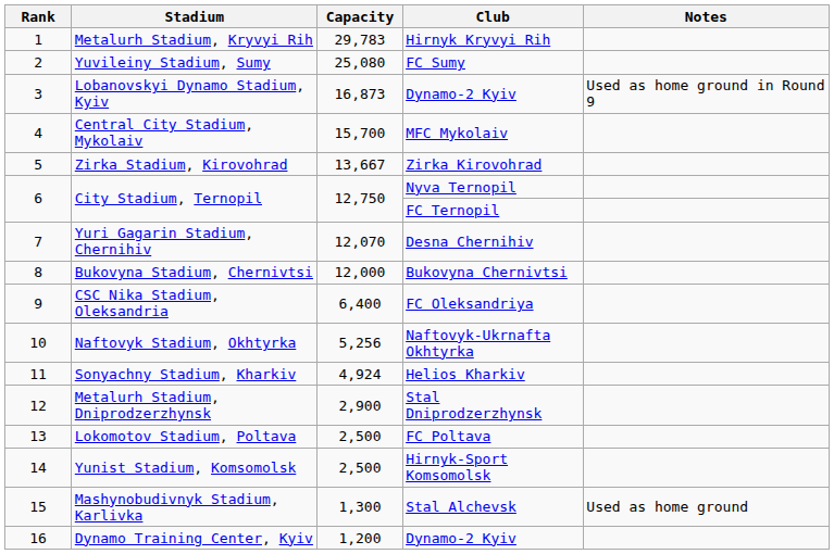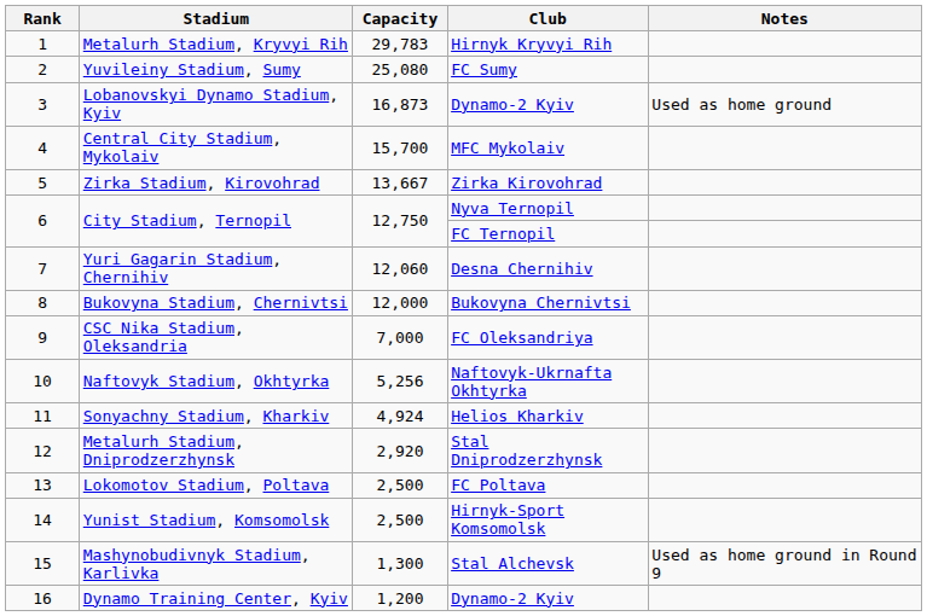 <table class="wikitable">
 <tr>
 <th width=55>Rank</th>
 <th width=220>Stadium</th>
 <th width=72>Capacity</th>
 <th width=160>Club</th>
 <th width=220>Notes</th>
 </tr>
 <tr>
 <td align=center>1</td>
 <td><a href='#'>Metalurh Stadium</a>, <a href='#'>Kryvyi Rih</a></td>
 <td align=center>29,783</td>
 <td><a href='#'>Hirnyk Kryvyi Rih</a></td>
 <td></td>
 </tr>
 <tr>
 <td align=center>2</td>
 <td><a href='#'>Yuvileiny Stadium</a>, <a href='#'>Sumy</a></td>
 <td align=center>25,080</td>
 <td><a href='#'>FC Sumy</a></td>
 <td></td>
 </tr>
 <tr>
 <td align=center>3</td>
 <td><a href='#'>Lobanovskyi Dynamo Stadium</a>, <a href='#'>Kyiv</a></td>
 <td align=center>16,873</td>
 <td><a href='#'>Dynamo-2 Kyiv</a></td>
-<td>Used as home ground in Round 9</td>
+<td>Used as home ground </td>
 </tr>
 <tr>
 <td align=center>4</td>
 <td><a href='#'>Central City Stadium</a>, <a href='#'>Mykolaiv</a></td>
 <td align=center>15,700</td>
 <td><a href='#'>MFC Mykolaiv</a></td>
 <td></td>
 </tr>
 <tr>
 <td align=center>5</td>
 <td><a href='#'>Zirka Stadium</a>, <a href='#'>Kirovohrad</a></td>
 <td align=center>13,667</td>
 <td><a href='#'>Zirka Kirovohrad</a></td>
 <td></td>
 </tr>
 <tr>
 <td rowspan=2 align=center>6</td>
 <td rowspan=2><a href='#'>City Stadium</a>, <a href='#'>Ternopil</a></td>
 <td rowspan=2 align=center>12,750</td>
 <td><a href='#'>Nyva Ternopil</a></td>
 <td></td>
 </tr>
 <tr>
 <td><a href='#'>FC Ternopil</a></td>
 <td></td>
 </tr>
 <tr>
 <td align=center>7</td>
 <td><a href='#'>Yuri Gagarin Stadium</a>, <a href='#'>Chernihiv</a></td>
-<td align=center>12,070</td>
+<td align=center>12,060</td>
 <td><a href='#'>Desna Chernihiv</a></td>
 <td></td>
 </tr>
 <tr>
 <td align=center>8</td>
 <td><a href='#'>Bukovyna Stadium</a>, <a href='#'>Chernivtsi</a></td>
 <td align=center>12,000</td>
 <td><a href='#'>Bukovyna Chernivtsi</a></td>
 <td></td>
 </tr>
 <tr>
 <td align=center>9</td>
 <td><a href='#'>CSC Nika Stadium</a>, <a href='#'>Oleksandria</a></td>
-<td align=center>6,400</td>
+<td align=center>7,000</td>
 <td><a href='#'>FC Oleksandriya</a></td>
 <td></td>
 </tr>
 <tr>
 <td align=center>10</td>
 <td><a href='#'>Naftovyk Stadium</a>, <a href='#'>Okhtyrka</a></td>
 <td align=center>5,256</td>
 <td><a href='#'>Naftovyk-Ukrnafta Okhtyrka</a></td>
 <td></td>
 </tr>
 <tr>
 <td align=center>11</td>
 <td><a href='#'>Sonyachny Stadium</a>, <a href='#'>Kharkiv</a></td>
 <td align=center>4,924</td>
 <td><a href='#'>Helios Kharkiv</a></td>
 <td></td>
 </tr>
 <tr>
 <td align=center>12</td>
 <td><a href='#'>Metalurh Stadium</a>, <a href='#'>Dniprodzerzhynsk</a></td>
-<td align=center>2,900</td>
+<td align=center>2,920</td>
 <td><a href='#'>Stal Dniprodzerzhynsk</a></td>
 <td></td>
 </tr>
 <tr>
 <td align=center>13</td>
 <td><a href='#'>Lokomotov Stadium</a>, <a href='#'>Poltava</a></td>
 <td align=center>2,500</td>
 <td><a href='#'>FC Poltava</a></td>
 <td></td>
 </tr>
 <tr>
 <td align=center>14</td>
 <td><a href='#'>Yunist Stadium</a>, <a href='#'>Komsomolsk</a></td>
 <td align=center>2,500</td>
 <td><a href='#'>Hirnyk-Sport Komsomolsk</a></td>
 <td></td>
 </tr>
 <tr>
 <td align=center>15</td>
 <td><a href='#'>Mashynobudivnyk Stadium</a>, <a href='#'>Karlivka</a></td>
 <td align=center>1,300</td>
 <td><a href='#'>Stal Alchevsk</a></td>
-<td>Used as home ground </td>
+<td>Used as home ground in Round 9</td>
 </tr>
 <tr>
 <td align=center>16</td>
 <td><a href='#'>Dynamo Training Center</a>, <a href='#'>Kyiv</a></td>
 <td align=center>1,200</td>
 <td><a href='#'>Dynamo-2 Kyiv</a></td>
 <td></td>
 </tr>
 </table>
